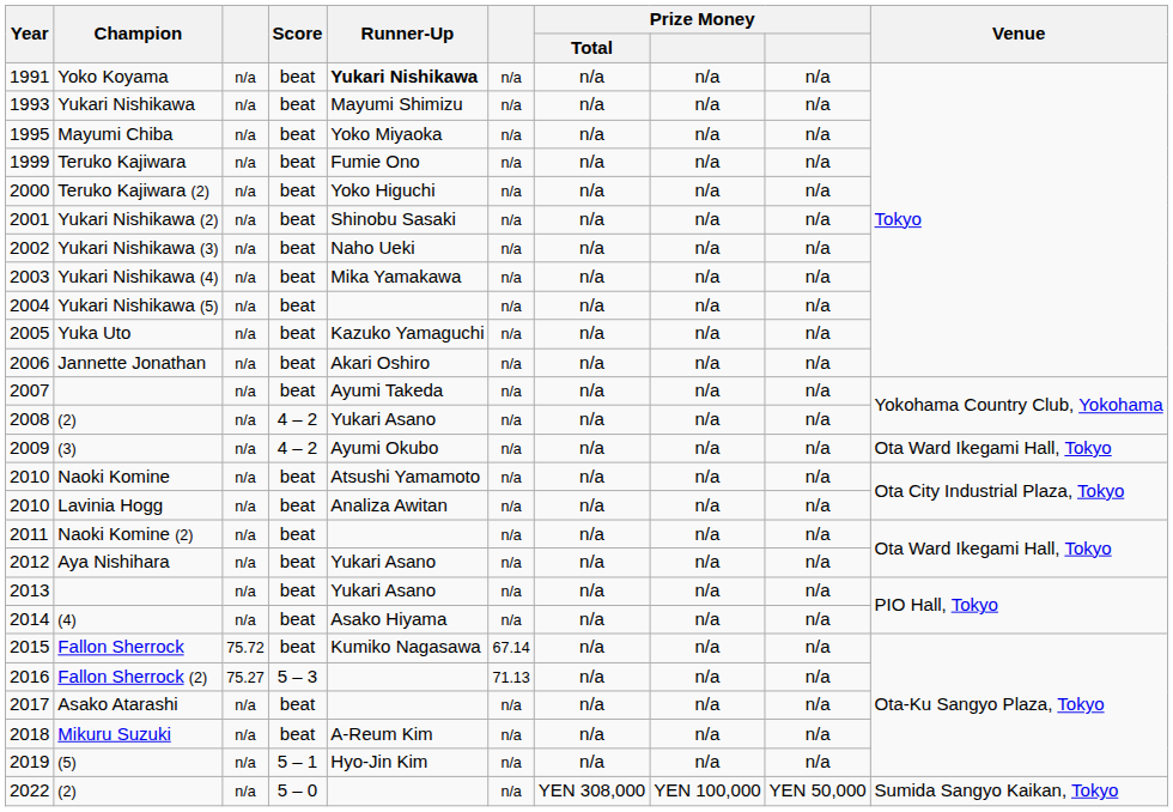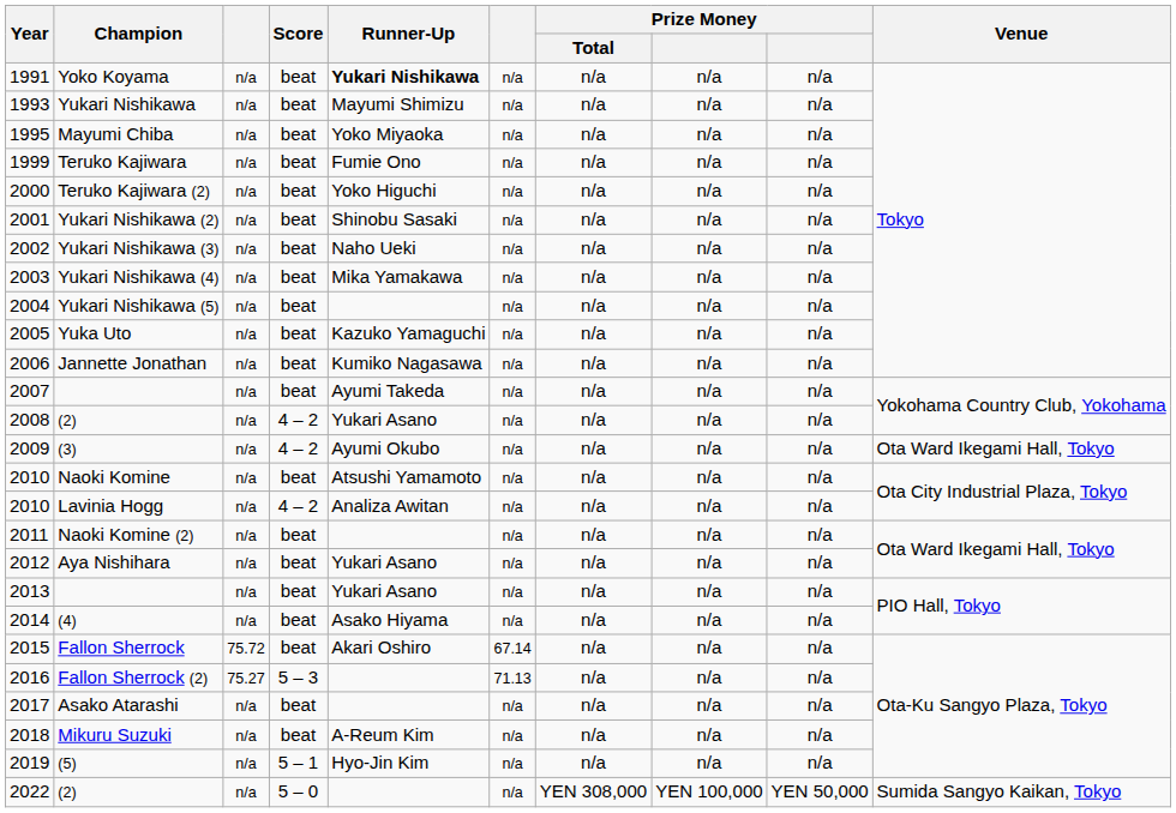 <table class="wikitable sortable">
 <tr>
 <th rowspan=2>Year</th>
 <th rowspan=2>Champion</th>
 <th rowspan=2></th>
 <th rowspan=2>Score</th>
 <th rowspan=2>Runner-Up</th>
 <th rowspan=2></th>
 <th colspan=3>Prize Money</th>
 <th rowspan=2>Venue</th>
 </tr>
 <tr>
 <th>Total</th>
 <th></th>
 <th></th>
 </tr>
 <tr>
 <td>1991</td>
 <td> Yoko Koyama</td>
 <td align=center><small><span>n/a</span></small></td>
 <td align=center>beat</td>
 <td><strong> Yukari Nishikawa</strong></td>
 <td align=center><small><span>n/a</span></small></td>
 <td align=center>n/a</td>
 <td align=center>n/a</td>
 <td align=center>n/a</td>
 <td rowspan=11><a href='#'>Tokyo</a></td>
 </tr>
 <tr>
 <td>1993</td>
 <td> Yukari Nishikawa</td>
 <td align=center><small><span>n/a</span></small></td>
 <td align=center>beat</td>
 <td> Mayumi Shimizu</td>
 <td align=center><small><span>n/a</span></small></td>
 <td align=center>n/a</td>
 <td align=center>n/a</td>
 <td align=center>n/a</td>
 </tr>
 <tr>
 <td>1995</td>
 <td> Mayumi Chiba</td>
 <td align=center><small><span>n/a</span></small></td>
 <td align=center>beat</td>
 <td> Yoko Miyaoka</td>
 <td align=center><small><span>n/a</span></small></td>
 <td align=center>n/a</td>
 <td align=center>n/a</td>
 <td align=center>n/a</td>
 </tr>
 <tr>
 <td>1999</td>
 <td> Teruko Kajiwara</td>
 <td align=center><small><span>n/a</span></small></td>
 <td align=center>beat</td>
 <td> Fumie Ono</td>
 <td align=center><small><span>n/a</span></small></td>
 <td align=center>n/a</td>
 <td align=center>n/a</td>
 <td align=center>n/a</td>
 </tr>
 <tr>
 <td>2000</td>
 <td> Teruko Kajiwara <small>(2)</small></td>
 <td align=center><small><span>n/a</span></small></td>
 <td align=center>beat</td>
 <td> Yoko Higuchi</td>
 <td align=center><small><span>n/a</span></small></td>
 <td align=center>n/a</td>
 <td align=center>n/a</td>
 <td align=center>n/a</td>
 </tr>
 <tr>
 <td>2001</td>
 <td> Yukari Nishikawa <small>(2)</small></td>
 <td align=center><small><span>n/a</span></small></td>
 <td align=center>beat</td>
 <td> Shinobu Sasaki</td>
 <td align=center><small><span>n/a</span></small></td>
 <td align=center>n/a</td>
 <td align=center>n/a</td>
 <td align=center>n/a</td>
 </tr>
 <tr>
 <td>2002</td>
 <td> Yukari Nishikawa <small>(3)</small></td>
 <td align=center><small><span>n/a</span></small></td>
 <td align=center>beat</td>
 <td> Naho Ueki</td>
 <td align=center><small><span>n/a</span></small></td>
 <td align=center>n/a</td>
 <td align=center>n/a</td>
 <td align=center>n/a</td>
 </tr>
 <tr>
 <td>2003</td>
 <td> Yukari Nishikawa <small>(4)</small></td>
 <td align=center><small><span>n/a</span></small></td>
 <td align=center>beat</td>
 <td> Mika Yamakawa</td>
 <td align=center><small><span>n/a</span></small></td>
 <td align=center>n/a</td>
 <td align=center>n/a</td>
 <td align=center>n/a</td>
 </tr>
 <tr>
 <td>2004</td>
 <td> Yukari Nishikawa <small>(5)</small></td>
 <td align=center><small><span>n/a</span></small></td>
 <td align=center>beat</td>
 <td></td>
 <td align=center><small><span>n/a</span></small></td>
 <td align=center>n/a</td>
 <td align=center>n/a</td>
 <td align=center>n/a</td>
 </tr>
 <tr>
 <td>2005</td>
 <td> Yuka Uto</td>
 <td align=center><small><span>n/a</span></small></td>
 <td align=center>beat</td>
 <td> Kazuko Yamaguchi</td>
 <td align=center><small><span>n/a</span></small></td>
 <td align=center>n/a</td>
 <td align=center>n/a</td>
 <td align=center>n/a</td>
 </tr>
 <tr>
 <td>2006</td>
 <td> Jannette Jonathan</td>
 <td align=center><small><span>n/a</span></small></td>
 <td align=center>beat</td>
-<td> Akari Oshiro</td>
+<td> Kumiko Nagasawa</td>
 <td align=center><small><span>n/a</span></small></td>
 <td align=center>n/a</td>
 <td align=center>n/a</td>
 <td align=center>n/a</td>
 </tr>
 <tr>
 <td>2007</td>
 <td></td>
 <td align=center><small><span>n/a</span></small></td>
 <td align=center>beat</td>
 <td> Ayumi Takeda</td>
 <td align=center><small><span>n/a</span></small></td>
 <td align=center>n/a</td>
 <td align=center>n/a</td>
 <td align=center>n/a</td>
 <td rowspan=2>Yokohama Country Club, <a href='#'>Yokohama</a></td>
 </tr>
 <tr>
 <td>2008</td>
 <td> <small>(2)</small></td>
 <td align=center><small><span>n/a</span></small></td>
 <td align=center>4 – 2</td>
 <td> Yukari Asano</td>
 <td align=center><small><span>n/a</span></small></td>
 <td align=center>n/a</td>
 <td align=center>n/a</td>
 <td align=center>n/a</td>
 </tr>
 <tr>
 <td>2009</td>
 <td> <small>(3)</small></td>
 <td align=center><small><span>n/a</span></small></td>
 <td align=center>4 – 2</td>
 <td> Ayumi Okubo</td>
 <td align=center><small><span>n/a</span></small></td>
 <td align=center>n/a</td>
 <td align=center>n/a</td>
 <td align=center>n/a</td>
 <td>Ota Ward Ikegami Hall, <a href='#'>Tokyo</a></td>
 </tr>
 <tr>
 <td>2010</td>
 <td> Naoki Komine</td>
 <td align=center><small><span>n/a</span></small></td>
 <td align=center>beat</td>
 <td> Atsushi Yamamoto</td>
 <td align=center><small><span>n/a</span></small></td>
 <td align=center>n/a</td>
 <td align=center>n/a</td>
 <td align=center>n/a</td>
 <td rowspan=2>Ota City Industrial Plaza, <a href='#'>Tokyo</a></td>
 </tr>
 <tr>
 <td>2010</td>
 <td> Lavinia Hogg</td>
 <td align=center><small><span>n/a</span></small></td>
-<td align=center>beat</td>
+<td align=center>4 – 2</td>
 <td> Analiza Awitan</td>
 <td align=center><small><span>n/a</span></small></td>
 <td align=center>n/a</td>
 <td align=center>n/a</td>
 <td align=center>n/a</td>
 </tr>
 <tr>
 <td>2011</td>
 <td> Naoki Komine <small>(2)</small></td>
 <td align=center><small><span>n/a</span></small></td>
 <td align=center>beat</td>
 <td></td>
 <td align=center><small><span>n/a</span></small></td>
 <td align=center>n/a</td>
 <td align=center>n/a</td>
 <td align=center>n/a</td>
 <td rowspan=2>Ota Ward Ikegami Hall, <a href='#'>Tokyo</a></td>
 </tr>
 <tr>
 <td>2012</td>
 <td> Aya Nishihara</td>
 <td align=center><small><span>n/a</span></small></td>
 <td align=center>beat</td>
 <td> Yukari Asano</td>
 <td align=center><small><span>n/a</span></small></td>
 <td align=center>n/a</td>
 <td align=center>n/a</td>
 <td align=center>n/a</td>
 </tr>
 <tr>
 <td>2013</td>
 <td></td>
 <td align=center><small><span>n/a</span></small></td>
 <td align=center>beat</td>
 <td> Yukari Asano</td>
 <td align=center><small><span>n/a</span></small></td>
 <td align=center>n/a</td>
 <td align=center>n/a</td>
 <td align=center>n/a</td>
 <td rowspan=2>PIO Hall, <a href='#'>Tokyo</a></td>
 </tr>
 <tr>
 <td>2014</td>
 <td> <small>(4)</small></td>
 <td align=center><small><span>n/a</span></small></td>
 <td align=center>beat</td>
 <td> Asako Hiyama</td>
 <td align=center><small><span>n/a</span></small></td>
 <td align=center>n/a</td>
 <td align=center>n/a</td>
 <td align=center>n/a</td>
 </tr>
 <tr>
 <td>2015</td>
 <td> <a href='#'>Fallon Sherrock</a></td>
 <td align=center><small><span>75.72</span></small></td>
 <td align=center>beat</td>
-<td> Kumiko Nagasawa</td>
+<td> Akari Oshiro</td>
 <td align=center><small><span>67.14</span></small></td>
 <td align=center>n/a</td>
 <td align=center>n/a</td>
 <td align=center>n/a</td>
 <td rowspan=5>Ota-Ku Sangyo Plaza, <a href='#'>Tokyo</a></td>
 </tr>
 <tr>
 <td>2016</td>
 <td> <a href='#'>Fallon Sherrock</a> <small>(2)</small></td>
 <td align=center><small><span>75.27</span></small></td>
 <td align=center>5 – 3</td>
 <td></td>
 <td align=center><small><span>71.13</span></small></td>
 <td align=center>n/a</td>
 <td align=center>n/a</td>
 <td align=center>n/a</td>
 </tr>
 <tr>
 <td>2017</td>
 <td> Asako Atarashi</td>
 <td align=center><small><span>n/a</span></small></td>
 <td align=center>beat</td>
 <td></td>
 <td align=center><small><span>n/a</span></small></td>
 <td align=center>n/a</td>
 <td align=center>n/a</td>
 <td align=center>n/a</td>
 </tr>
 <tr>
 <td>2018</td>
 <td> <a href='#'>Mikuru Suzuki</a></td>
 <td align=center><small><span>n/a</span></small></td>
 <td align=center>beat</td>
 <td> A-Reum Kim</td>
 <td align=center><small><span>n/a</span></small></td>
 <td align=center>n/a</td>
 <td align=center>n/a</td>
 <td align=center>n/a</td>
 </tr>
 <tr>
 <td>2019</td>
 <td> <small>(5)</small></td>
 <td align=center><small><span>n/a</span></small></td>
 <td align=center>5 – 1</td>
 <td> Hyo-Jin Kim</td>
 <td align=center><small><span>n/a</span></small></td>
 <td align=center>n/a</td>
 <td align=center>n/a</td>
 <td align=center>n/a</td>
 </tr>
 <tr>
 <td>2022</td>
 <td> <small>(2)</small></td>
 <td align=center><small><span>n/a</span></small></td>
 <td align=center>5 – 0</td>
 <td></td>
 <td align=center><small><span>n/a</span></small></td>
 <td align=center>YEN 308,000</td>
 <td align=center>YEN 100,000</td>
 <td align=center>YEN 50,000</td>
 <td>Sumida Sangyo Kaikan, <a href='#'>Tokyo</a></td>
 </tr>
 </table>
